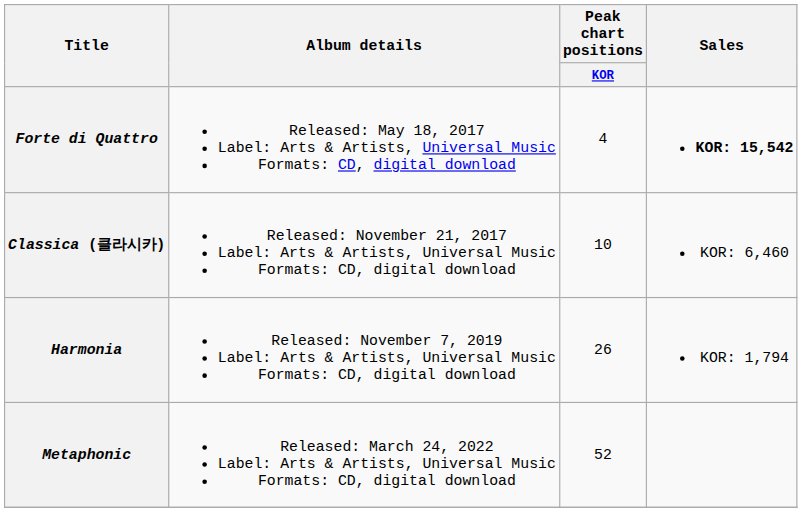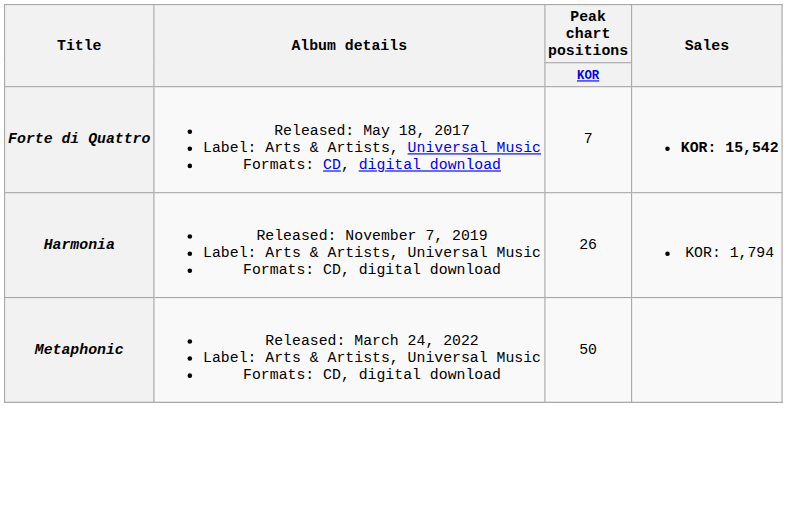 <table class="wikitable plainrowheaders" style="text-align:center;">
 <tr>
 <th scope="col" rowspan="2">Title</th>
 <th scope="col" rowspan="2">Album details</th>
 <th scope="col" colspan="1" style="width:5em;">Peak chart positions</th>
 <th scope="col" rowspan="2">Sales</th>
 </tr>
 <tr>
 <th><small><a href='#'>KOR</a></small><br></th>
 </tr>
 <tr>
 <th scope="row"><em>Forte di Quattro</em></th>
 <td><br><ul><li>Released: May 18, 2017</li><li>Label: Arts & Artists, <a href='#'>Universal Music</a></li><li>Formats: <a href='#'>CD</a>, <a href='#'>digital download</a></li></ul></td>
-<td>4</td>
+<td>7</td>
 <td><strong><br><ul><li>KOR: 15,542</li></ul></strong></td>
-</tr>
-<tr>
-<th scope="row"><em>Classica</em> (클라시카)</th>
-<td><br><ul><li>Released: November 21, 2017</li><li>Label: Arts & Artists, Universal Music</li><li>Formats: CD, digital download</li></ul></td>
-<td>10</td>
-<td><br><ul><li>KOR: 6,460</li></ul></td>
 </tr>
 <tr>
 <th scope="row"><em>Harmonia</em></th>
 <td><br><ul><li>Released: November 7, 2019</li><li>Label: Arts & Artists, Universal Music</li><li>Formats: CD, digital download</li></ul></td>
 <td>26</td>
 <td><br><ul><li>KOR: 1,794</li></ul></td>
 </tr>
 <tr>
 <th scope="row"><em>Metaphonic</em></th>
 <td><br><ul><li>Released: March 24, 2022</li><li>Label: Arts & Artists, Universal Music</li><li>Formats: CD, digital download</li></ul></td>
-<td>52</td>
+<td>50</td>
 <td></td>
 </tr>
 <tr>
 </tr>
 </table>
